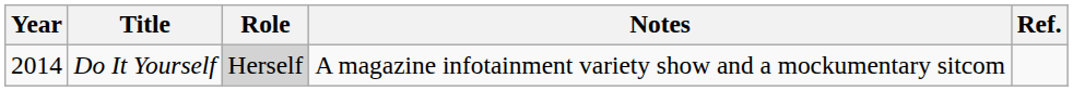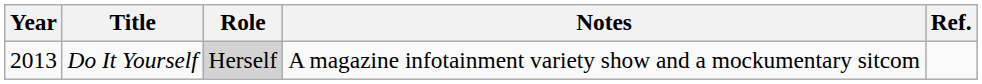 <table class="wikitable">
 <tr>
 <th>Year</th>
 <th>Title</th>
 <th>Role</th>
 <th>Notes</th>
 <th>Ref.</th>
 </tr>
 <tr>
-<td rowspan="1">2014</td>
+<td rowspan="1">2013</td>
 <td><em>Do It Yourself</em></td>
 <td style="background: lightgrey;">Herself</td>
 <td>A magazine infotainment variety show and a mockumentary sitcom</td>
 <td></td>
 </tr>
 </table>
